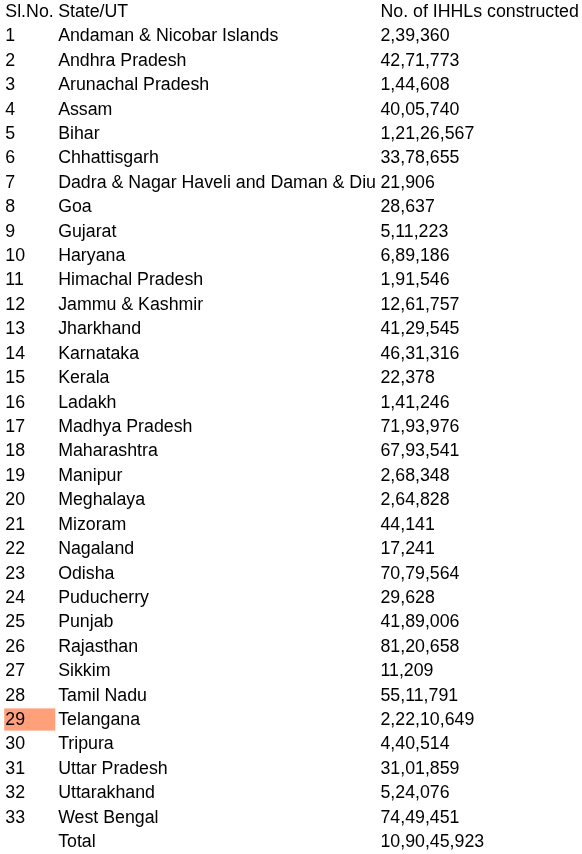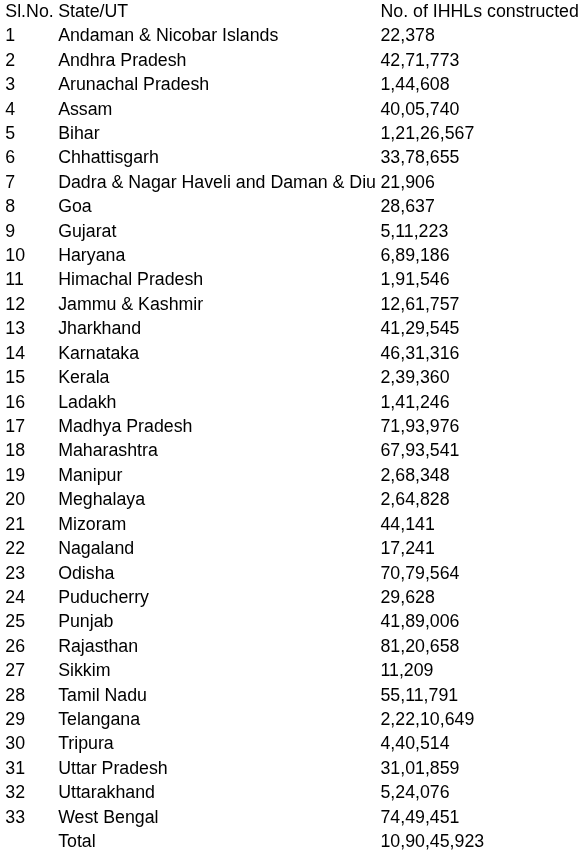 <table class=" wiki table">
 <tr>
 <td>Sl.No.</td>
 <td>State/UT</td>
 <td>No. of IHHLs constructed</td>
 </tr>
 <tr>
 <td>1</td>
 <td>Andaman & Nicobar Islands</td>
-<td>2,39,360</td>
+<td>22,378</td>
 </tr>
 <tr>
 <td>2</td>
 <td>Andhra Pradesh</td>
 <td>42,71,773</td>
 </tr>
 <tr>
 <td>3</td>
 <td>Arunachal Pradesh</td>
 <td>1,44,608</td>
 </tr>
 <tr>
 <td>4</td>
 <td>Assam</td>
 <td>40,05,740</td>
 </tr>
 <tr>
 <td>5</td>
 <td>Bihar</td>
 <td>1,21,26,567</td>
 </tr>
 <tr>
 <td>6</td>
 <td>Chhattisgarh</td>
 <td>33,78,655</td>
 </tr>
 <tr>
 <td>7</td>
 <td>Dadra & Nagar Haveli and Daman & Diu</td>
 <td>21,906</td>
 </tr>
 <tr>
 <td>8</td>
 <td>Goa</td>
 <td>28,637</td>
 </tr>
 <tr>
 <td>9</td>
 <td>Gujarat</td>
 <td>5,11,223</td>
 </tr>
 <tr>
 <td>10</td>
 <td>Haryana</td>
 <td>6,89,186</td>
 </tr>
 <tr>
 <td>11</td>
 <td>Himachal Pradesh</td>
 <td>1,91,546</td>
 </tr>
 <tr>
 <td>12</td>
 <td>Jammu & Kashmir</td>
 <td>12,61,757</td>
 </tr>
 <tr>
 <td>13</td>
 <td>Jharkhand</td>
 <td>41,29,545</td>
 </tr>
 <tr>
 <td>14</td>
 <td>Karnataka</td>
 <td>46,31,316</td>
 </tr>
 <tr>
 <td>15</td>
 <td>Kerala</td>
-<td>22,378</td>
+<td>2,39,360</td>
 </tr>
 <tr>
 <td>16</td>
 <td>Ladakh</td>
 <td>1,41,246</td>
 </tr>
 <tr>
 <td>17</td>
 <td>Madhya Pradesh</td>
 <td>71,93,976</td>
 </tr>
 <tr>
 <td>18</td>
 <td>Maharashtra</td>
 <td>67,93,541</td>
 </tr>
 <tr>
 <td>19</td>
 <td>Manipur</td>
 <td>2,68,348</td>
 </tr>
 <tr>
 <td>20</td>
 <td>Meghalaya</td>
 <td>2,64,828</td>
 </tr>
 <tr>
 <td>21</td>
 <td>Mizoram</td>
 <td>44,141</td>
 </tr>
 <tr>
 <td>22</td>
 <td>Nagaland</td>
 <td>17,241</td>
 </tr>
 <tr>
 <td>23</td>
 <td>Odisha</td>
 <td>70,79,564</td>
 </tr>
 <tr>
 <td>24</td>
 <td>Puducherry</td>
 <td>29,628</td>
 </tr>
 <tr>
 <td>25</td>
 <td>Punjab</td>
 <td>41,89,006</td>
 </tr>
 <tr>
 <td>26</td>
 <td>Rajasthan</td>
 <td>81,20,658</td>
 </tr>
 <tr>
 <td>27</td>
 <td>Sikkim</td>
 <td>11,209</td>
 </tr>
 <tr>
 <td>28</td>
 <td>Tamil Nadu</td>
 <td>55,11,791</td>
 </tr>
 <tr>
-<td style="background: lightsalmon;">29</td>
+<td>29</td>
 <td>Telangana</td>
 <td>2,22,10,649</td>
 </tr>
 <tr>
 <td>30</td>
 <td>Tripura</td>
 <td>4,40,514</td>
 </tr>
 <tr>
 <td>31</td>
 <td>Uttar Pradesh</td>
 <td>31,01,859</td>
 </tr>
 <tr>
 <td>32</td>
 <td>Uttarakhand</td>
 <td>5,24,076</td>
 </tr>
 <tr>
 <td>33</td>
 <td>West Bengal</td>
 <td>74,49,451</td>
 </tr>
 <tr>
 <td></td>
 <td>Total</td>
 <td>10,90,45,923</td>
 </tr>
 </table>
